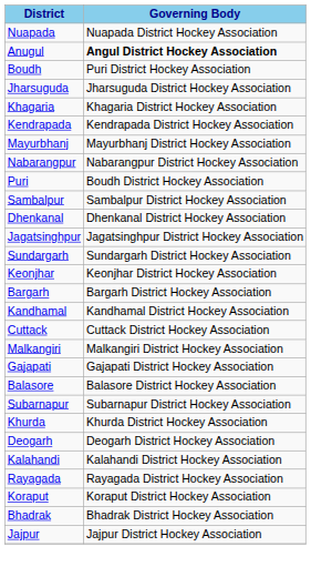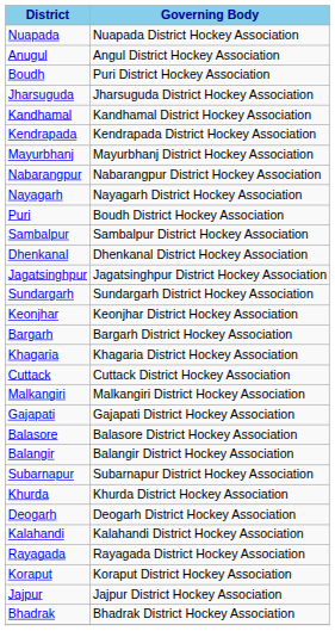 <table class="wikitable sortable mw-collapsible">
 <tr>
 <th style="background: skyblue; color:darkblue" align="center">District</th>
 <th style="background: skyblue; color:darkblue" align="center">Governing Body</th>
 </tr>
 <tr>
 <td><a href='#'>Nuapada</a></td>
 <td>Nuapada District Hockey Association</td>
 </tr>
 <tr>
 <td><a href='#'>Anugul</a></td>
-<td><strong>Angul District Hockey Association</strong></td>
+<td>Angul District Hockey Association</td>
 </tr>
 <tr>
 <td><a href='#'>Boudh</a></td>
 <td>Puri District Hockey Association</td>
 </tr>
 <tr>
 <td><a href='#'>Jharsuguda</a></td>
 <td>Jharsuguda District Hockey Association</td>
 </tr>
 <tr>
-<td><a href='#'>Khagaria</a></td>
-<td>Khagaria District Hockey Association</td>
+<td><a href='#'>Kandhamal</a></td>
+<td>Kandhamal District Hockey Association</td>
 </tr>
 <tr>
 <td><a href='#'>Kendrapada</a></td>
 <td>Kendrapada District Hockey Association</td>
 </tr>
 <tr>
 <td><a href='#'>Mayurbhanj</a></td>
 <td>Mayurbhanj District Hockey Association</td>
 </tr>
 <tr>
 <td><a href='#'>Nabarangpur</a></td>
 <td>Nabarangpur District Hockey Association</td>
+</tr>
+<tr>
+<td><a href='#'>Nayagarh</a></td>
+<td>Nayagarh District Hockey Association</td>
 </tr>
 <tr>
 <td><a href='#'>Puri</a></td>
 <td>Boudh District Hockey Association</td>
 </tr>
 <tr>
 <td><a href='#'>Sambalpur</a></td>
 <td>Sambalpur District Hockey Association</td>
 </tr>
 <tr>
 <td><a href='#'>Dhenkanal</a></td>
 <td>Dhenkanal District Hockey Association</td>
 </tr>
 <tr>
 <td><a href='#'>Jagatsinghpur</a></td>
 <td>Jagatsinghpur District Hockey Association</td>
 </tr>
 <tr>
 <td><a href='#'>Sundargarh</a></td>
 <td>Sundargarh District Hockey Association</td>
 </tr>
 <tr>
 <td><a href='#'>Keonjhar</a></td>
 <td>Keonjhar District Hockey Association</td>
 </tr>
 <tr>
 <td><a href='#'>Bargarh</a></td>
 <td>Bargarh District Hockey Association</td>
 </tr>
 <tr>
-<td><a href='#'>Kandhamal</a></td>
-<td>Kandhamal District Hockey Association</td>
+<td><a href='#'>Khagaria</a></td>
+<td>Khagaria District Hockey Association</td>
 </tr>
 <tr>
 <td><a href='#'>Cuttack</a></td>
 <td>Cuttack District Hockey Association</td>
 </tr>
 <tr>
 <td><a href='#'>Malkangiri</a></td>
 <td>Malkangiri District Hockey Association</td>
 </tr>
 <tr>
 <td><a href='#'>Gajapati</a></td>
 <td>Gajapati District Hockey Association</td>
 </tr>
 <tr>
 <td><a href='#'>Balasore</a></td>
 <td>Balasore District Hockey Association</td>
+</tr>
+<tr>
+<td><a href='#'>Balangir</a></td>
+<td>Balangir District Hockey Association</td>
 </tr>
 <tr>
 <td><a href='#'>Subarnapur</a></td>
 <td>Subarnapur District Hockey Association</td>
 </tr>
 <tr>
 <td><a href='#'>Khurda</a></td>
 <td>Khurda District Hockey Association</td>
 </tr>
 <tr>
 <td><a href='#'>Deogarh</a></td>
 <td>Deogarh District Hockey Association</td>
 </tr>
 <tr>
 <td><a href='#'>Kalahandi</a></td>
 <td>Kalahandi District Hockey Association</td>
 </tr>
 <tr>
 <td><a href='#'>Rayagada</a></td>
 <td>Rayagada District Hockey Association</td>
 </tr>
 <tr>
 <td><a href='#'>Koraput</a></td>
 <td>Koraput District Hockey Association</td>
 </tr>
 <tr>
+<td><a href='#'>Jajpur</a></td>
+<td>Jajpur District Hockey Association</td>
+</tr>
+<tr>
 <td><a href='#'>Bhadrak</a></td>
 <td>Bhadrak District Hockey Association</td>
 </tr>
 <tr>
-<td><a href='#'>Jajpur</a></td>
-<td>Jajpur District Hockey Association</td>
-</tr>
-<tr>
 </tr>
 </table>
